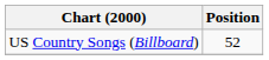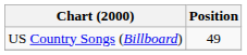 <table class="wikitable sortable">
 <tr>
 <th scope="col">Chart (2000)</th>
 <th scope="col">Position</th>
 </tr>
 <tr>
 <td>US <a href='#'>Country Songs</a> (<em><a href='#'>Billboard</a></em>)</td>
-<td align="center">52</td>
+<td align="center">49</td>
 </tr>
 <tr>
 </tr>
 </table>
